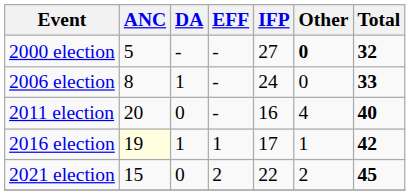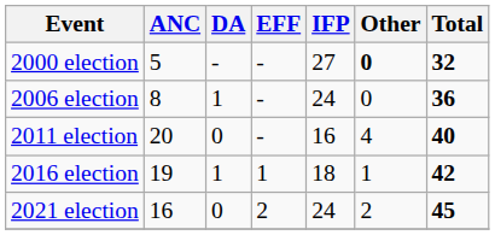 <table class="wikitable">
 <tr>
 <th>Event</th>
 <th><a href='#'>ANC</a></th>
 <th><a href='#'>DA</a></th>
 <th><a href='#'>EFF</a></th>
 <th><a href='#'>IFP</a></th>
 <th>Other</th>
 <th>Total</th>
 </tr>
 <tr>
 <td><a href='#'>2000 election</a></td>
 <td>5</td>
 <td>-</td>
 <td>-</td>
 <td>27</td>
 <td><strong>0</strong></td>
 <td><strong>32</strong></td>
 </tr>
 <tr>
 <td><a href='#'>2006 election</a></td>
 <td>8</td>
 <td>1</td>
 <td>-</td>
 <td>24</td>
 <td>0</td>
-<td><strong>33</strong></td>
+<td><strong>36</strong></td>
 </tr>
 <tr>
 <td><a href='#'>2011 election</a></td>
 <td>20</td>
 <td>0</td>
 <td>-</td>
 <td>16</td>
 <td>4</td>
 <td><strong>40</strong></td>
 </tr>
 <tr>
 <td><a href='#'>2016 election</a></td>
-<td style="background: lightyellow;">19</td>
+<td>19</td>
 <td>1</td>
 <td>1</td>
-<td>17</td>
+<td>18</td>
 <td>1</td>
 <td><strong>42</strong></td>
 </tr>
 <tr>
 <td><a href='#'>2021 election</a></td>
-<td>15</td>
+<td>16</td>
 <td>0</td>
 <td>2</td>
-<td>22</td>
+<td>24</td>
 <td>2</td>
 <td><strong>45</strong></td>
 </tr>
 <tr>
 </tr>
 </table>
